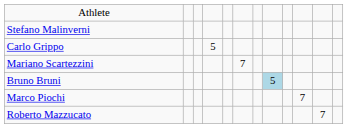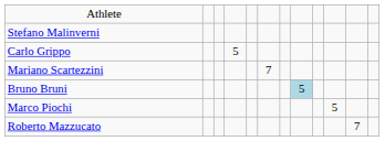 <table class="wikitable" style="text-align: center; font-size:100%" width=40%">
 <tr>
 <td>Athlete</td>
 <td></td>
 <td></td>
 <td></td>
 <td></td>
 <td></td>
 <td></td>
 <td></td>
 <td></td>
 <td></td>
 <td></td>
 <td></td>
 </tr>
 <tr>
 <td align=left><a href='#'>Stefano Malinverni</a></td>
 <td></td>
 <td></td>
 <td></td>
 <td></td>
 <td></td>
 <td></td>
 <td></td>
 <td></td>
 <td></td>
 <td></td>
 <td></td>
 </tr>
 <tr>
 <td align=left><a href='#'>Carlo Grippo</a></td>
 <td></td>
 <td></td>
 <td>5</td>
 <td></td>
 <td></td>
 <td></td>
 <td></td>
 <td></td>
 <td></td>
 <td></td>
 <td></td>
 </tr>
 <tr>
 <td align=left><a href='#'>Mariano Scartezzini</a></td>
 <td></td>
 <td></td>
 <td></td>
 <td></td>
 <td>7</td>
 <td></td>
 <td></td>
 <td></td>
 <td></td>
 <td></td>
 <td></td>
 </tr>
 <tr>
 <td align=left><a href='#'>Bruno Bruni</a></td>
 <td></td>
 <td></td>
 <td></td>
 <td></td>
 <td></td>
 <td></td>
 <td style="background: lightblue;">5</td>
 <td></td>
 <td></td>
 <td></td>
 <td></td>
 </tr>
 <tr>
 <td align=left><a href='#'>Marco Piochi</a></td>
 <td></td>
 <td></td>
 <td></td>
 <td></td>
 <td></td>
 <td></td>
 <td></td>
 <td></td>
-<td>7</td>
+<td>5</td>
 <td></td>
 <td></td>
 </tr>
 <tr>
 <td align=left><a href='#'>Roberto Mazzucato</a></td>
 <td></td>
 <td></td>
 <td></td>
 <td></td>
 <td></td>
 <td></td>
 <td></td>
 <td></td>
 <td></td>
 <td>7</td>
 <td></td>
 </tr>
 </table>
